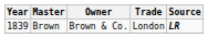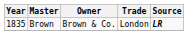 <table class=" wikitable">
 <tr>
 <th>Year</th>
 <th>Master</th>
 <th>Owner</th>
 <th>Trade</th>
 <th>Source</th>
 </tr>
 <tr>
-<td>1839</td>
+<td>1835</td>
 <td>Brown</td>
 <td>Brown & Co.</td>
 <td>London</td>
 <td><strong><em>LR</em></strong></td>
 </tr>
 <tr>
 </tr>
 </table>
